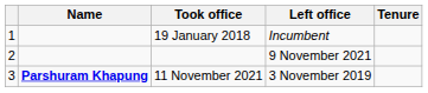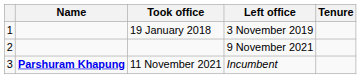 <table class="wikitable sortable">
 <tr>
 <th></th>
 <th>Name</th>
 <th>Took office</th>
 <th>Left office</th>
 <th>Tenure</th>
 </tr>
 <tr>
 <td>1</td>
 <td></td>
 <td>19 January 2018</td>
-<td><em>Incumbent</em></td>
+<td>3 November 2019</td>
 <td></td>
 </tr>
 <tr>
 <td>2</td>
 <td></td>
 <td></td>
 <td>9 November 2021</td>
 <td></td>
 </tr>
 <tr>
 <td>3</td>
 <td><strong><a href='#'>Parshuram Khapung</a></strong></td>
 <td>11 November 2021</td>
-<td>3 November 2019</td>
+<td><em>Incumbent</em></td>
 <td></td>
 </tr>
 </table>
